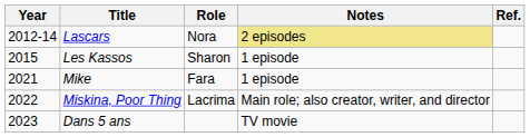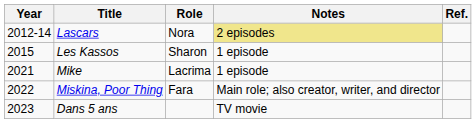 <table class="wikitable">
 <tr>
 <th>Year</th>
 <th>Title</th>
 <th>Role</th>
 <th class="unsortable">Notes</th>
 <th>Ref.</th>
 </tr>
 <tr>
 <td>2012-14</td>
 <td><em><a href='#'>Lascars</a></em></td>
 <td>Nora</td>
 <td style="background: khaki;">2 episodes</td>
 <td></td>
 </tr>
 <tr>
 <td>2015</td>
 <td><em>Les Kassos</em></td>
 <td>Sharon</td>
 <td>1 episode</td>
 <td></td>
 </tr>
 <tr>
 <td>2021</td>
 <td><em>Mike</em></td>
-<td>Fara</td>
+<td>Lacrima</td>
 <td>1 episode</td>
 <td></td>
 </tr>
 <tr>
 <td>2022</td>
 <td><em><a href='#'>Miskina, Poor Thing</a></em></td>
-<td>Lacrima</td>
+<td>Fara</td>
 <td>Main role; also creator, writer, and director</td>
 <td></td>
 </tr>
 <tr>
 <td>2023</td>
 <td><em>Dans 5 ans</em></td>
 <td></td>
 <td>TV movie</td>
 <td></td>
 </tr>
 </table>
